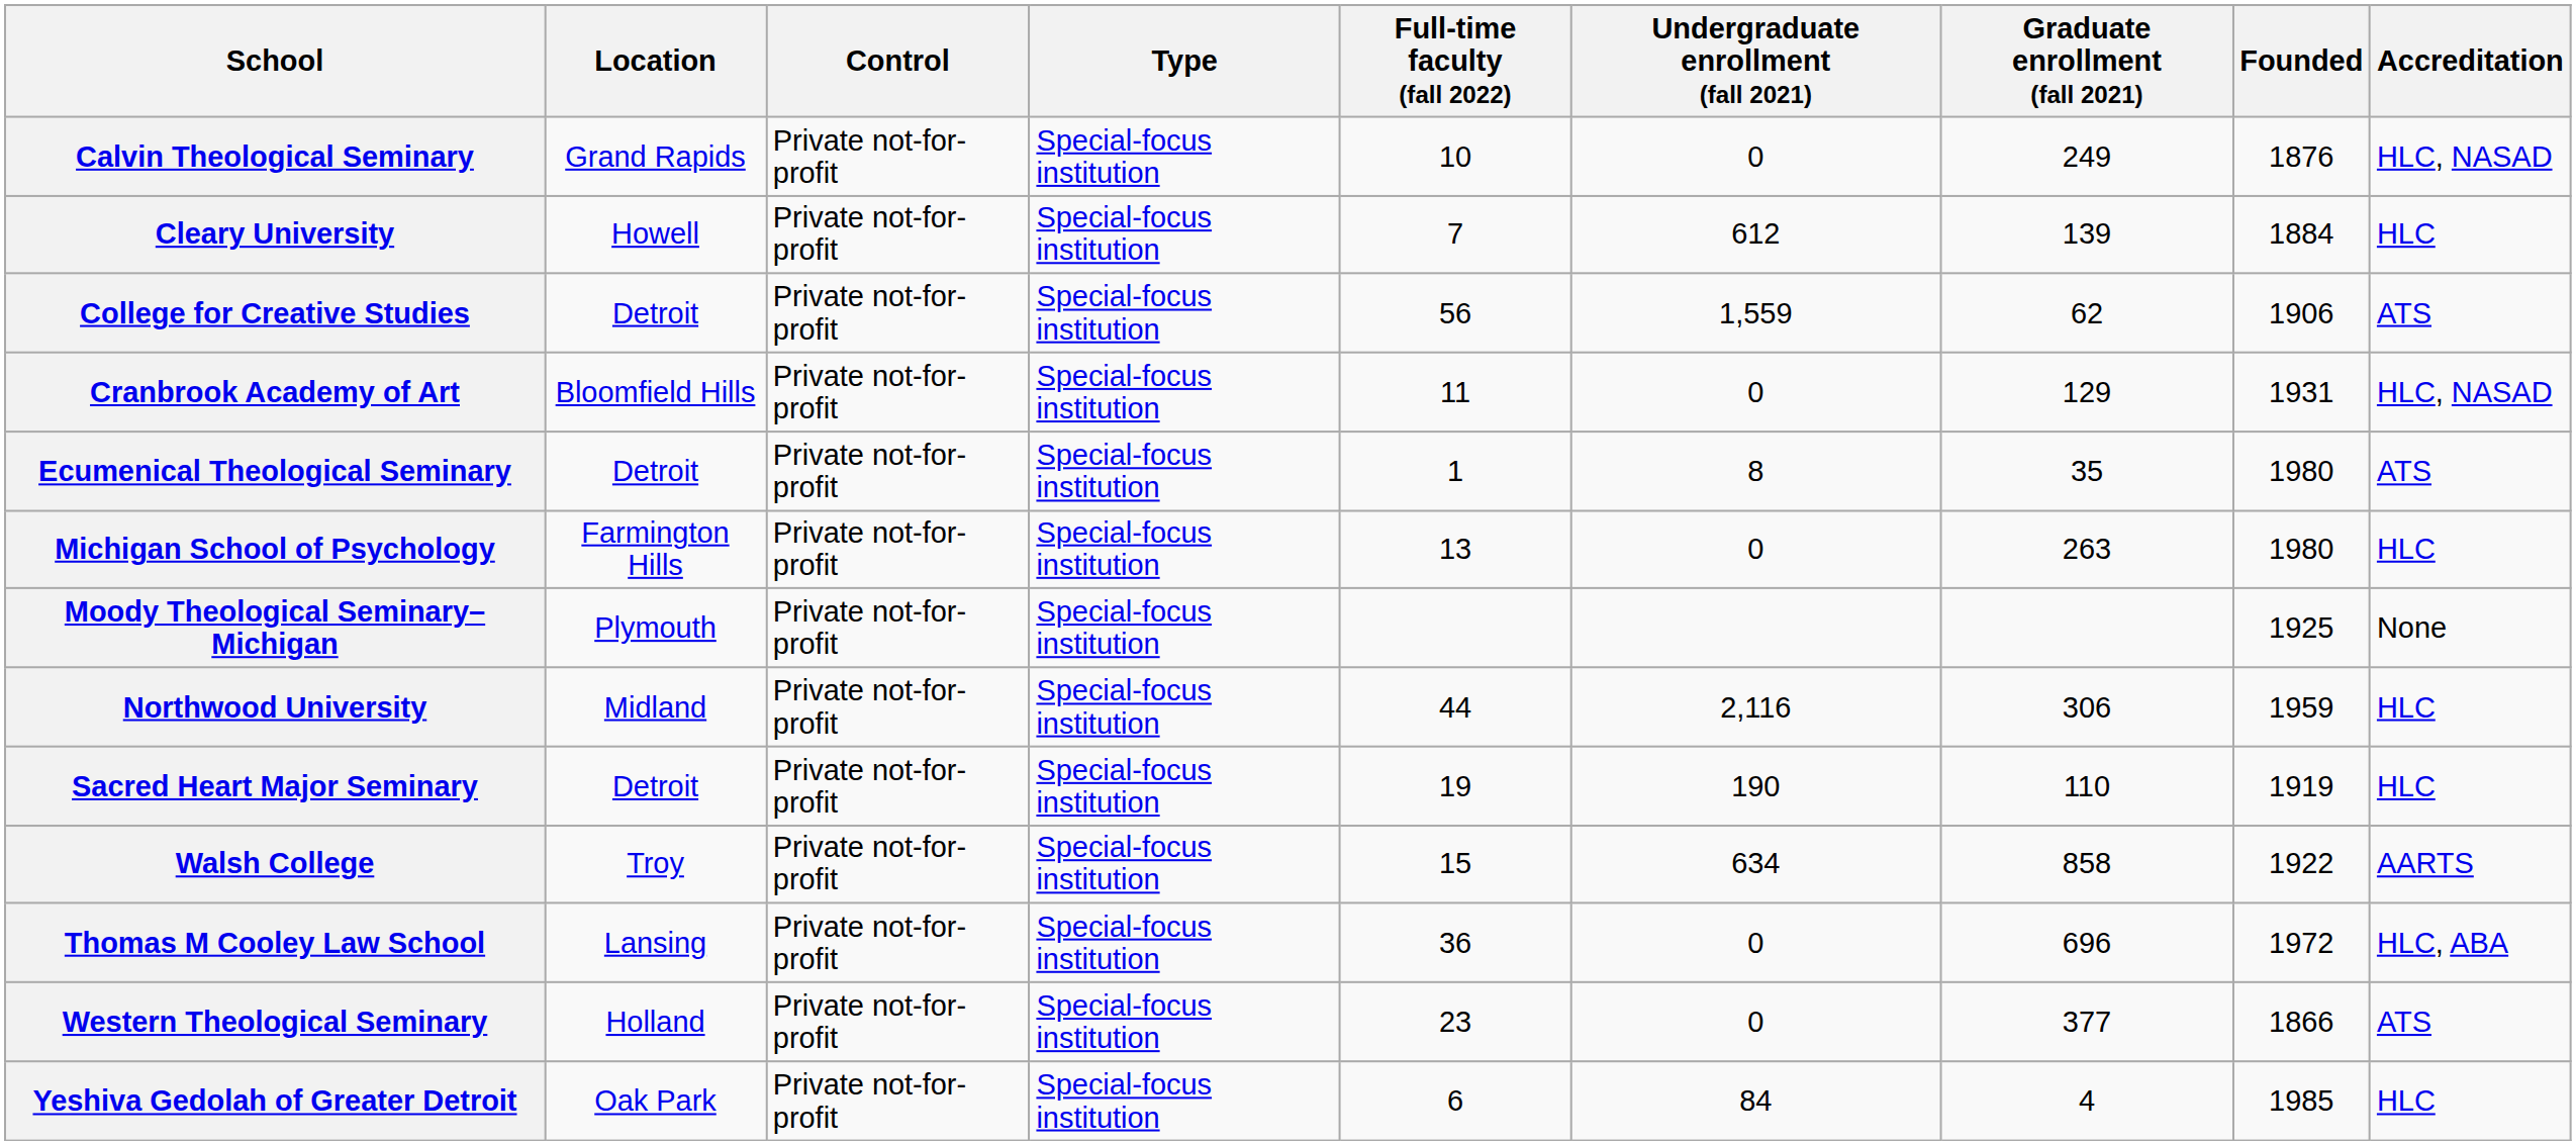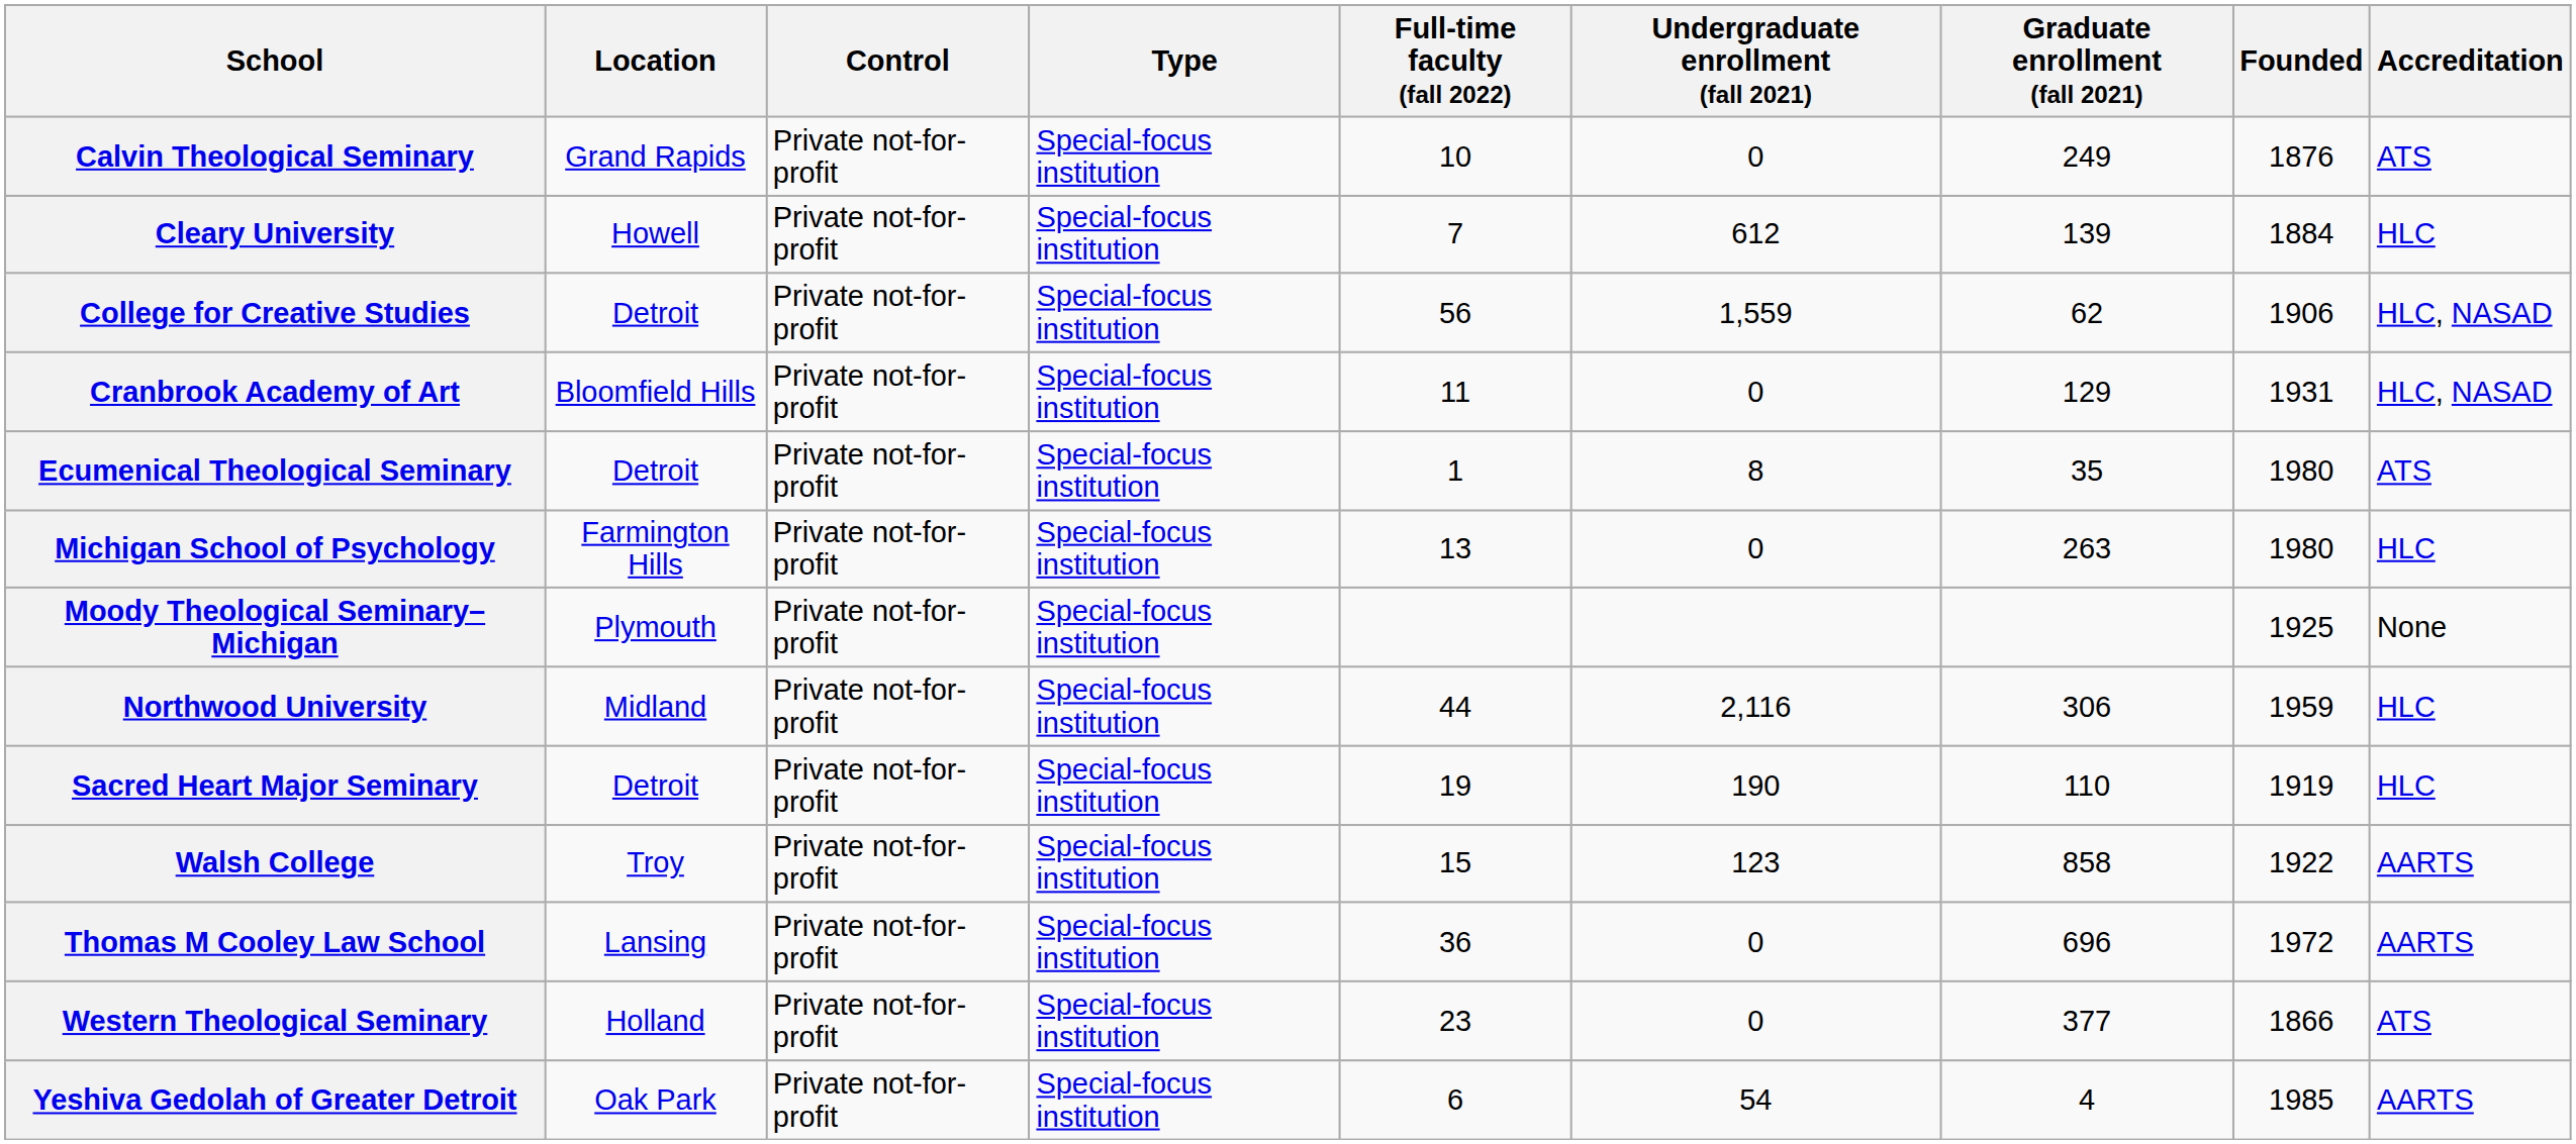 <table class="wikitable sortable plainrowheaders" style="text-align:left; width:100%; font-size:90%">
 <tr>
 <th scope="col">School</th>
 <th scope="col">Location<br></th>
 <th scope="col">Control<br></th>
 <th scope="col">Type<br></th>
 <th scope="col">Full-time faculty<br><small>(fall 2022)</small></th>
 <th scope="col">Undergraduate enrollment<br><small>(fall 2021)</small></th>
 <th scope="col">Graduate enrollment<br><small>(fall 2021)</small></th>
 <th scope="col">Founded</th>
 <th scope="col">Accreditation</th>
 </tr>
 <tr>
 <th scope="row"><a href='#'>Calvin Theological Seminary</a></th>
 <td align="center"><a href='#'>Grand Rapids</a></td>
 <td>Private not-for-profit</td>
 <td><a href='#'>Special-focus institution</a></td>
 <td align="center">10</td>
 <td align="center">0</td>
 <td align="center">249</td>
 <td align="center">1876</td>
-<td><a href='#'>HLC</a>, <a href='#'>NASAD</a></td>
+<td><a href='#'>ATS</a></td>
 </tr>
 <tr>
 <th scope="row"><a href='#'>Cleary University</a></th>
 <td align="center"><a href='#'>Howell</a></td>
 <td>Private not-for-profit</td>
 <td><a href='#'>Special-focus institution</a></td>
 <td align="center">7</td>
 <td align="center">612</td>
 <td align="center">139</td>
 <td align="center">1884</td>
 <td><a href='#'>HLC</a></td>
 </tr>
 <tr>
 <th scope="row"><a href='#'>College for Creative Studies</a></th>
 <td align="center"><a href='#'>Detroit</a></td>
 <td>Private not-for-profit</td>
 <td><a href='#'>Special-focus institution</a></td>
 <td align="center">56</td>
 <td align="center">1,559</td>
 <td align="center">62</td>
 <td align="center">1906</td>
-<td><a href='#'>ATS</a></td>
+<td><a href='#'>HLC</a>, <a href='#'>NASAD</a></td>
 </tr>
 <tr>
 <th scope="row"><a href='#'>Cranbrook Academy of Art</a></th>
 <td align="center"><a href='#'>Bloomfield Hills</a></td>
 <td>Private not-for-profit</td>
 <td><a href='#'>Special-focus institution</a></td>
 <td align="center">11</td>
 <td align="center">0</td>
 <td align="center">129</td>
 <td align="center">1931</td>
 <td><a href='#'>HLC</a>, <a href='#'>NASAD</a></td>
 </tr>
 <tr>
 <th scope="row"><a href='#'>Ecumenical Theological Seminary</a></th>
 <td align="center"><a href='#'>Detroit</a></td>
 <td>Private not-for-profit</td>
 <td><a href='#'>Special-focus institution</a></td>
 <td align="center">1</td>
 <td align="center">8</td>
 <td align="center">35</td>
 <td align="center">1980</td>
 <td><a href='#'>ATS</a></td>
 </tr>
 <tr>
 <th scope="row"><a href='#'>Michigan School of Psychology</a></th>
 <td align="center"><a href='#'>Farmington Hills</a></td>
 <td>Private not-for-profit</td>
 <td><a href='#'>Special-focus institution</a></td>
 <td align="center">13</td>
 <td align="center">0</td>
 <td align="center">263</td>
 <td align="center">1980</td>
 <td><a href='#'>HLC</a></td>
 </tr>
 <tr>
 <th scope="row"><a href='#'>Moody Theological Seminary–Michigan</a></th>
 <td align="center"><a href='#'>Plymouth</a></td>
 <td>Private not-for-profit</td>
 <td><a href='#'>Special-focus institution</a></td>
 <td align="center"></td>
 <td align="center"></td>
 <td align="center"></td>
 <td align="center">1925</td>
 <td>None</td>
 </tr>
 <tr>
 <th scope="row"><a href='#'>Northwood University</a></th>
 <td align="center"><a href='#'>Midland</a></td>
 <td>Private not-for-profit</td>
 <td><a href='#'>Special-focus institution</a></td>
 <td align="center">44</td>
 <td align="center">2,116</td>
 <td align="center">306</td>
 <td align="center">1959</td>
 <td><a href='#'>HLC</a></td>
 </tr>
 <tr>
 <th scope="row"><a href='#'>Sacred Heart Major Seminary</a></th>
 <td align="center"><a href='#'>Detroit</a></td>
 <td>Private not-for-profit</td>
 <td><a href='#'>Special-focus institution</a></td>
 <td align="center">19</td>
 <td align="center">190</td>
 <td align="center">110</td>
 <td align="center">1919</td>
 <td><a href='#'>HLC</a></td>
 </tr>
 <tr>
 <th scope="row"><a href='#'>Walsh College</a></th>
 <td align="center"><a href='#'>Troy</a></td>
 <td>Private not-for-profit</td>
 <td><a href='#'>Special-focus institution</a></td>
 <td align="center">15</td>
-<td align="center">634</td>
+<td align="center">123</td>
 <td align="center">858</td>
 <td align="center">1922</td>
 <td><a href='#'>AARTS</a></td>
 </tr>
 <tr>
 <th scope="row"><a href='#'>Thomas M Cooley Law School</a></th>
 <td align="center"><a href='#'>Lansing</a></td>
 <td>Private not-for-profit</td>
 <td><a href='#'>Special-focus institution</a></td>
 <td align="center">36</td>
 <td align="center">0</td>
 <td align="center">696</td>
 <td align="center">1972</td>
-<td><a href='#'>HLC</a>, <a href='#'>ABA</a></td>
+<td><a href='#'>AARTS</a></td>
 </tr>
 <tr>
 <th scope="row"><a href='#'>Western Theological Seminary</a></th>
 <td align="center"><a href='#'>Holland</a></td>
 <td>Private not-for-profit</td>
 <td><a href='#'>Special-focus institution</a></td>
 <td align="center">23</td>
 <td align="center">0</td>
 <td align="center">377</td>
 <td align="center">1866</td>
 <td><a href='#'>ATS</a></td>
 </tr>
 <tr>
 <th scope="row"><a href='#'>Yeshiva Gedolah of Greater Detroit</a></th>
 <td align="center"><a href='#'>Oak Park</a></td>
 <td>Private not-for-profit</td>
 <td><a href='#'>Special-focus institution</a></td>
 <td align="center">6</td>
-<td align="center">84</td>
+<td align="center">54</td>
 <td align="center">4</td>
 <td align="center">1985</td>
-<td><a href='#'>HLC</a></td>
+<td><a href='#'>AARTS</a></td>
 </tr>
 </table>
